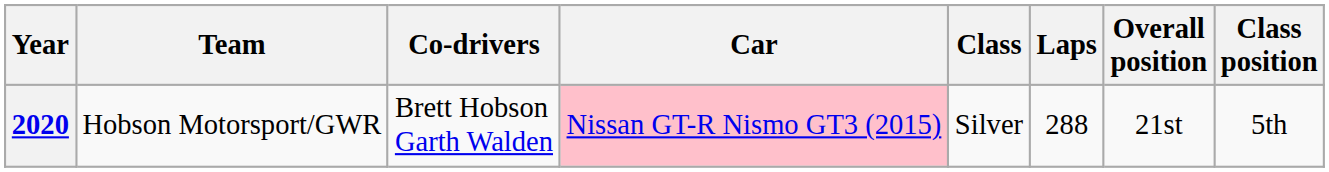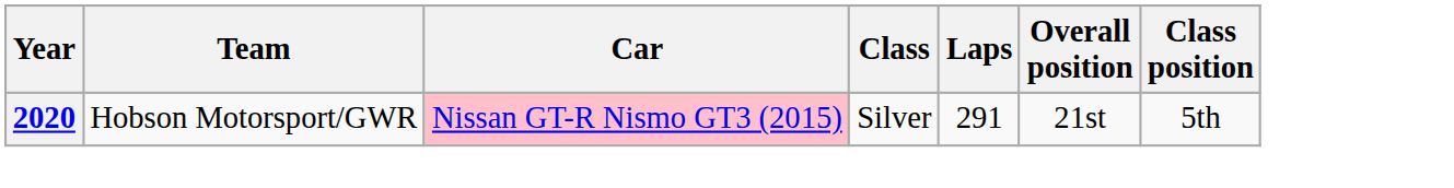 <table class="wikitable" style="font-size:85%; text-align:center">
 <tr>
 <th>Year</th>
 <th>Team</th>
-<th>Co-drivers</th>
 <th>Car</th>
 <th>Class</th>
 <th>Laps</th>
 <th>Overall<br>position</th>
 <th>Class<br>position</th>
 </tr>
 <tr>
 <th><a href='#'>2020</a></th>
 <td align="left"> Hobson Motorsport/GWR</td>
-<td align="left"> Brett Hobson<br> <a href='#'>Garth Walden</a></td>
 <td align="left" style="background: pink;"><a href='#'>Nissan GT-R Nismo GT3 (2015)</a></td>
 <td>Silver</td>
-<td>288</td>
+<td>291</td>
 <td>21st</td>
 <td>5th</td>
 </tr>
 </table>
